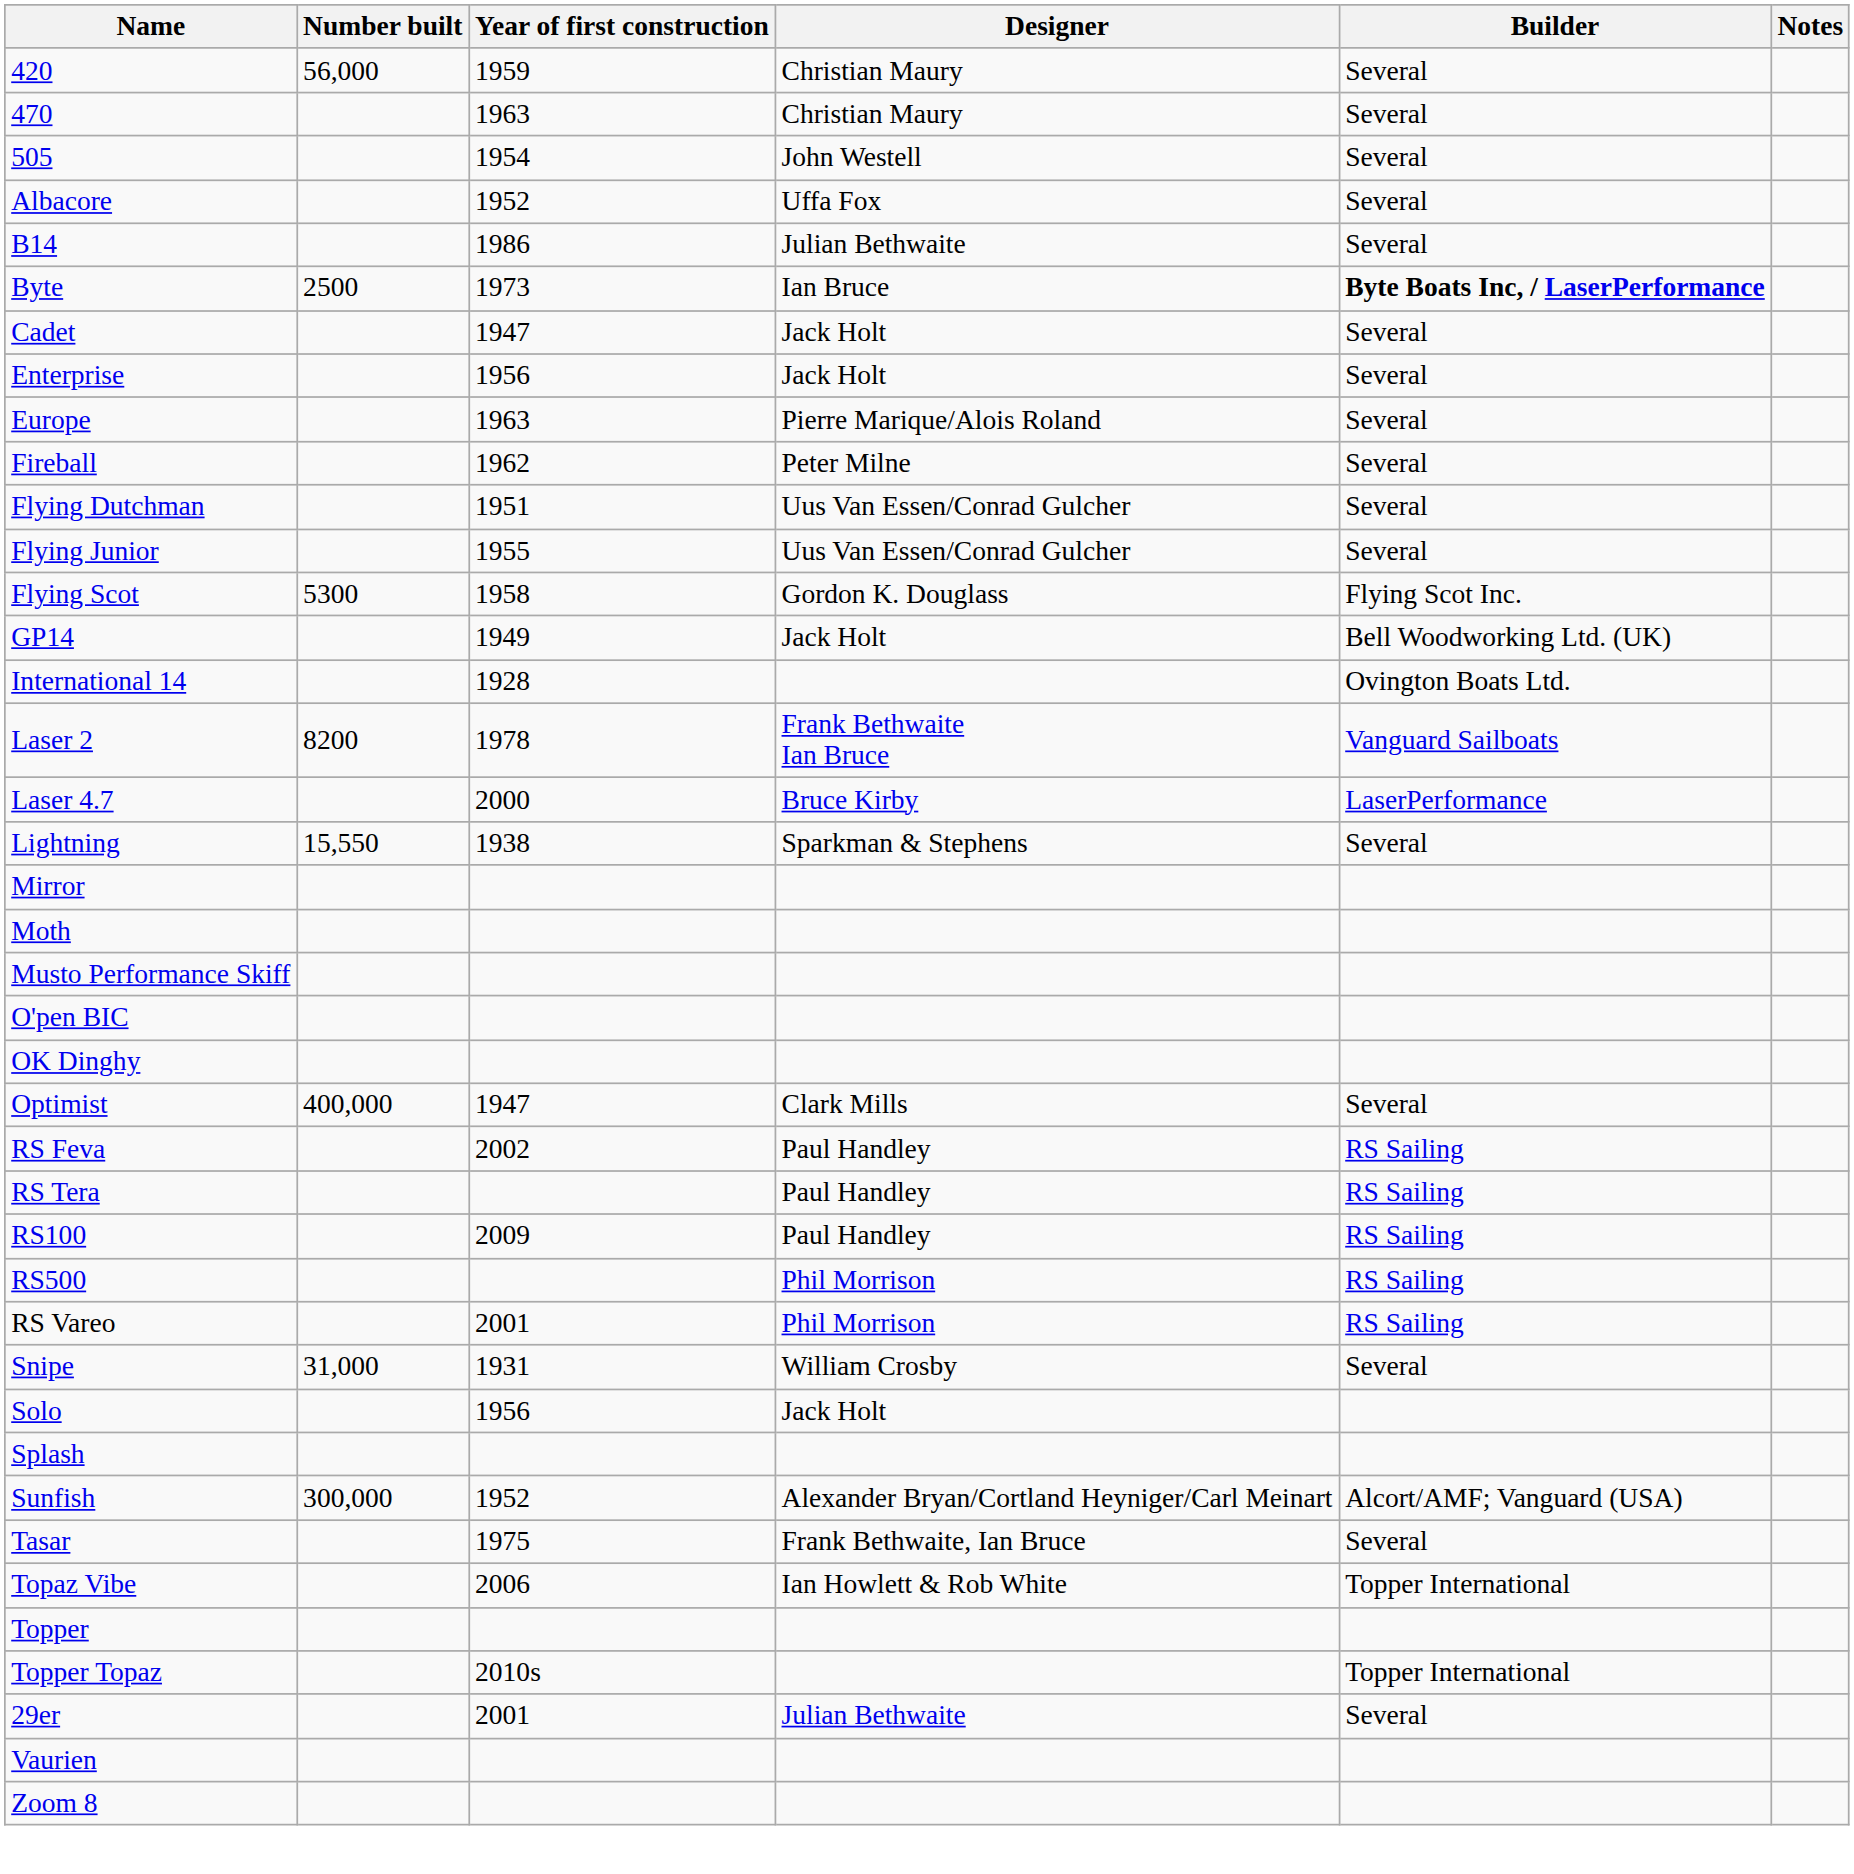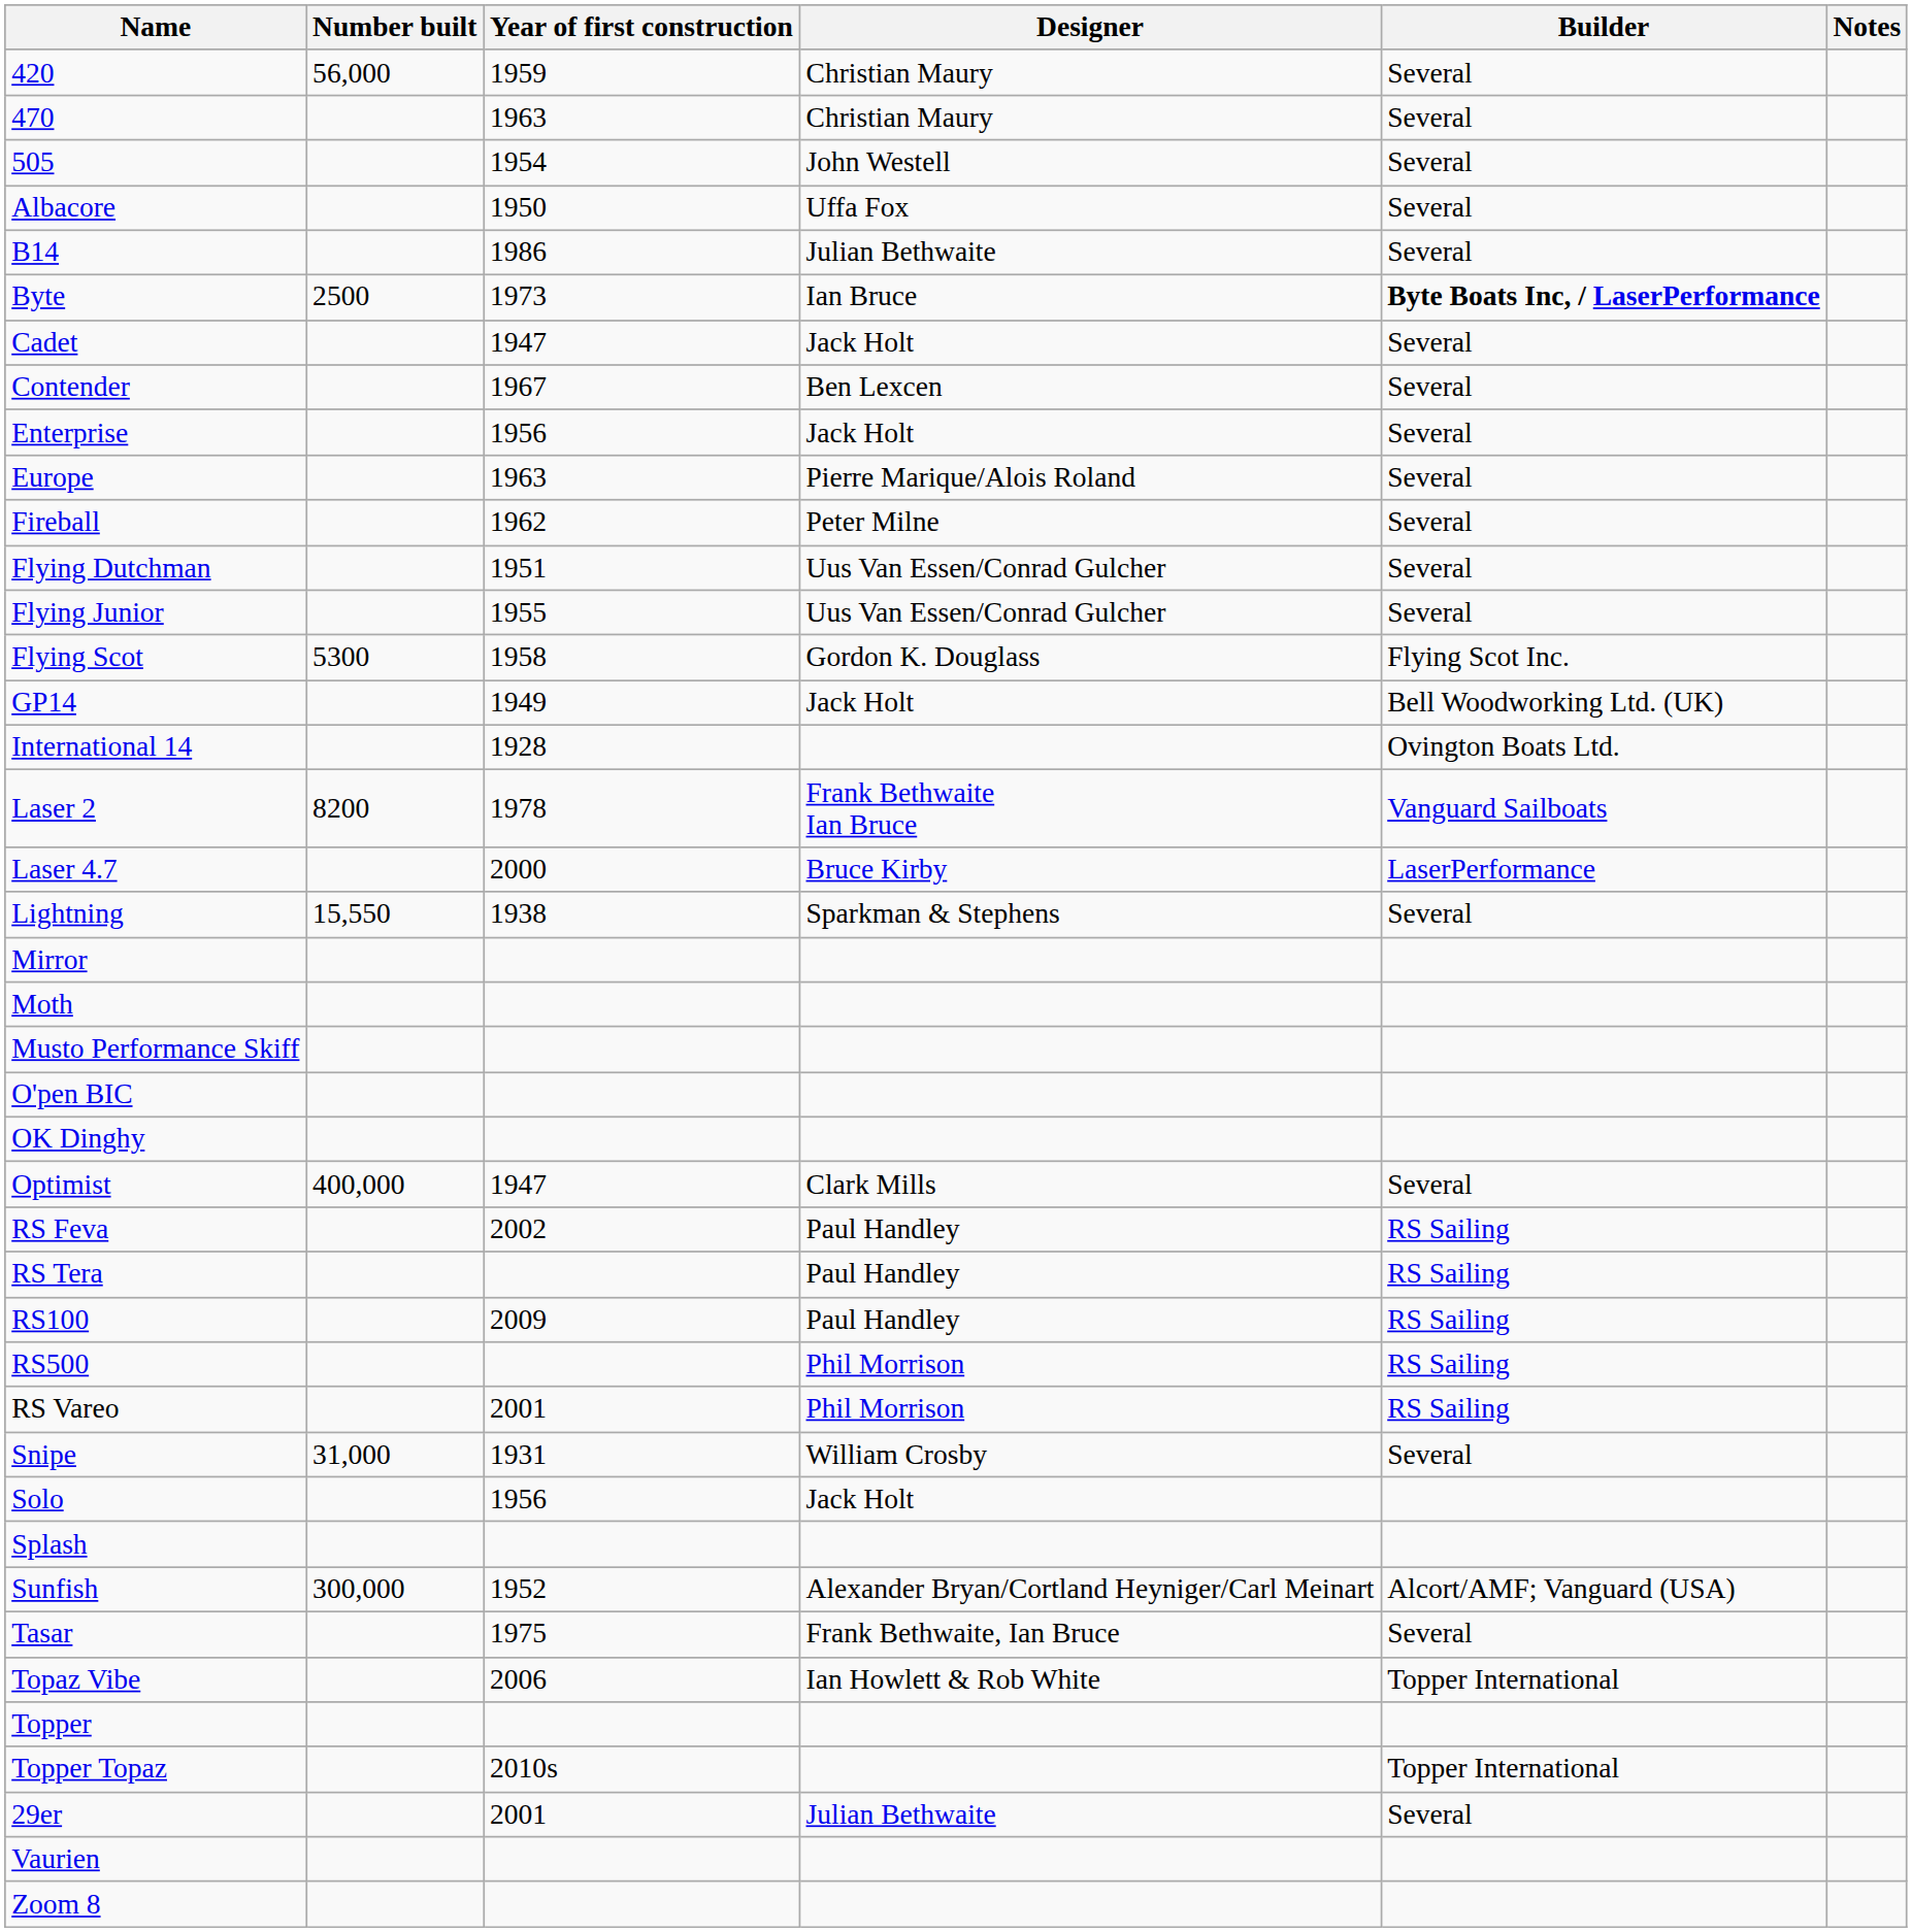 <table class="wikitable sortable">
 <tr>
 <th data-sort-type="text">Name</th>
 <th data-sort-type="number">Number built</th>
 <th data-sort-type="number">Year of first construction</th>
 <th data-sort-type="text">Designer</th>
 <th data-sort-type="text">Builder</th>
 <th class="unsortable">Notes</th>
 </tr>
 <tr>
 <td><a href='#'>420</a></td>
 <td>56,000</td>
 <td>1959</td>
 <td>Christian Maury</td>
 <td>Several</td>
 <td></td>
 </tr>
 <tr>
 <td><a href='#'>470</a></td>
 <td></td>
 <td>1963</td>
 <td>Christian Maury</td>
 <td>Several</td>
 <td></td>
 </tr>
 <tr>
 <td><a href='#'>505</a></td>
 <td></td>
 <td>1954</td>
 <td>John Westell</td>
 <td>Several</td>
 <td></td>
 </tr>
 <tr>
 <td><a href='#'>Albacore</a></td>
 <td></td>
-<td>1952</td>
+<td>1950</td>
 <td>Uffa Fox</td>
 <td>Several</td>
 <td></td>
 </tr>
 <tr>
 <td><a href='#'>B14</a></td>
 <td></td>
 <td>1986</td>
 <td>Julian Bethwaite</td>
 <td>Several</td>
 <td></td>
 </tr>
 <tr>
 <td><a href='#'>Byte</a></td>
 <td>2500</td>
 <td>1973</td>
 <td>Ian Bruce</td>
 <td><strong>Byte Boats Inc, / <a href='#'>LaserPerformance</a></strong></td>
 <td></td>
 </tr>
 <tr>
 <td><a href='#'>Cadet</a></td>
 <td></td>
 <td>1947</td>
 <td>Jack Holt</td>
+<td>Several</td>
+<td></td>
+</tr>
+<tr>
+<td><a href='#'>Contender</a></td>
+<td></td>
+<td>1967</td>
+<td>Ben Lexcen</td>
 <td>Several</td>
 <td></td>
 </tr>
 <tr>
 <td><a href='#'>Enterprise</a></td>
 <td></td>
 <td>1956</td>
 <td>Jack Holt</td>
 <td>Several</td>
 <td></td>
 </tr>
 <tr>
 <td><a href='#'>Europe</a></td>
 <td></td>
 <td>1963</td>
 <td>Pierre Marique/Alois Roland</td>
 <td>Several</td>
 <td></td>
 </tr>
 <tr>
 <td><a href='#'>Fireball</a></td>
 <td></td>
 <td>1962</td>
 <td>Peter Milne</td>
 <td>Several</td>
 <td></td>
 </tr>
 <tr>
 <td><a href='#'>Flying Dutchman</a></td>
 <td></td>
 <td>1951</td>
 <td>Uus Van Essen/Conrad Gulcher</td>
 <td>Several</td>
 <td></td>
 </tr>
 <tr>
 <td><a href='#'>Flying Junior</a></td>
 <td></td>
 <td>1955</td>
 <td>Uus Van Essen/Conrad Gulcher</td>
 <td>Several</td>
 <td></td>
 </tr>
 <tr>
 <td><a href='#'>Flying Scot</a></td>
 <td>5300</td>
 <td>1958</td>
 <td>Gordon K. Douglass</td>
 <td>Flying Scot Inc.</td>
 <td></td>
 </tr>
 <tr>
 <td><a href='#'>GP14</a></td>
 <td></td>
 <td>1949</td>
 <td>Jack Holt</td>
 <td>Bell Woodworking Ltd. (UK)</td>
 <td></td>
 </tr>
 <tr>
 <td><a href='#'>International 14</a></td>
 <td></td>
 <td>1928</td>
 <td></td>
 <td>Ovington Boats Ltd.</td>
 <td></td>
 </tr>
 <tr>
 <td><a href='#'>Laser 2</a></td>
 <td>8200</td>
 <td>1978</td>
 <td><a href='#'>Frank Bethwaite</a><br><a href='#'>Ian Bruce</a></td>
 <td><a href='#'>Vanguard Sailboats</a></td>
 <td></td>
 </tr>
 <tr>
 <td><a href='#'>Laser 4.7</a></td>
 <td></td>
 <td>2000</td>
 <td><a href='#'>Bruce Kirby</a></td>
 <td><a href='#'>LaserPerformance</a></td>
 <td></td>
 </tr>
 <tr>
 <td><a href='#'>Lightning</a></td>
 <td>15,550</td>
 <td>1938</td>
 <td>Sparkman & Stephens</td>
 <td>Several</td>
 <td></td>
 </tr>
 <tr>
 <td><a href='#'>Mirror</a></td>
 <td></td>
 <td></td>
 <td></td>
 <td></td>
 <td></td>
 </tr>
 <tr>
 <td><a href='#'>Moth</a></td>
 <td></td>
 <td></td>
 <td></td>
 <td></td>
 <td></td>
 </tr>
 <tr>
 <td><a href='#'>Musto Performance Skiff</a></td>
 <td></td>
 <td></td>
 <td></td>
 <td></td>
 <td></td>
 </tr>
 <tr>
 <td><a href='#'>O'pen BIC</a></td>
 <td></td>
 <td></td>
 <td></td>
 <td></td>
 <td></td>
 </tr>
 <tr>
 <td><a href='#'>OK Dinghy</a></td>
 <td></td>
 <td></td>
 <td></td>
 <td></td>
 <td></td>
 </tr>
 <tr>
 <td><a href='#'>Optimist</a></td>
 <td>400,000</td>
 <td>1947</td>
 <td>Clark Mills</td>
 <td>Several</td>
 <td></td>
 </tr>
 <tr>
 <td><a href='#'>RS Feva</a></td>
 <td></td>
 <td>2002</td>
 <td>Paul Handley</td>
 <td><a href='#'>RS Sailing</a></td>
 <td></td>
 </tr>
 <tr>
 <td><a href='#'>RS Tera</a></td>
 <td></td>
 <td></td>
 <td>Paul Handley</td>
 <td><a href='#'>RS Sailing</a></td>
 <td></td>
 </tr>
 <tr>
 <td><a href='#'>RS100</a></td>
 <td></td>
 <td>2009</td>
 <td>Paul Handley</td>
 <td><a href='#'>RS Sailing</a></td>
 <td></td>
 </tr>
 <tr>
 <td><a href='#'>RS500</a></td>
 <td></td>
 <td></td>
 <td><a href='#'>Phil Morrison</a></td>
 <td><a href='#'>RS Sailing</a></td>
 <td></td>
 </tr>
 <tr>
 <td>RS Vareo</td>
 <td></td>
 <td>2001</td>
 <td><a href='#'>Phil Morrison</a></td>
 <td><a href='#'>RS Sailing</a></td>
 <td></td>
 </tr>
 <tr>
 <td><a href='#'>Snipe</a></td>
 <td>31,000</td>
 <td>1931</td>
 <td>William Crosby</td>
 <td>Several</td>
 <td></td>
 </tr>
 <tr>
 <td><a href='#'>Solo</a></td>
 <td></td>
 <td>1956</td>
 <td>Jack Holt</td>
 <td></td>
 <td></td>
 </tr>
 <tr>
 <td><a href='#'>Splash</a></td>
 <td></td>
 <td></td>
 <td></td>
 <td></td>
 <td></td>
 </tr>
 <tr>
 <td><a href='#'>Sunfish</a></td>
 <td>300,000</td>
 <td>1952</td>
 <td>Alexander Bryan/Cortland Heyniger/Carl Meinart</td>
 <td>Alcort/AMF; Vanguard (USA)</td>
 <td></td>
 </tr>
 <tr>
 <td><a href='#'>Tasar</a></td>
 <td></td>
 <td>1975</td>
 <td>Frank Bethwaite, Ian Bruce</td>
 <td>Several</td>
 <td></td>
 </tr>
 <tr>
 <td><a href='#'>Topaz Vibe</a></td>
 <td></td>
 <td>2006</td>
 <td>Ian Howlett & Rob White</td>
 <td>Topper International</td>
 <td></td>
 </tr>
 <tr>
 <td><a href='#'>Topper</a></td>
 <td></td>
 <td></td>
 <td></td>
 <td></td>
 <td></td>
 </tr>
 <tr>
 <td><a href='#'>Topper Topaz</a></td>
 <td></td>
 <td>2010s</td>
 <td></td>
 <td>Topper International</td>
 <td></td>
 </tr>
 <tr>
 <td><a href='#'>29er</a></td>
 <td></td>
 <td>2001</td>
 <td><a href='#'>Julian Bethwaite</a></td>
 <td>Several</td>
 <td></td>
 </tr>
 <tr>
 <td><a href='#'>Vaurien</a></td>
 <td></td>
 <td></td>
 <td></td>
 <td></td>
 <td></td>
 </tr>
 <tr>
 <td><a href='#'>Zoom 8</a></td>
 <td></td>
 <td></td>
 <td></td>
 <td></td>
 <td></td>
 </tr>
 </table>
